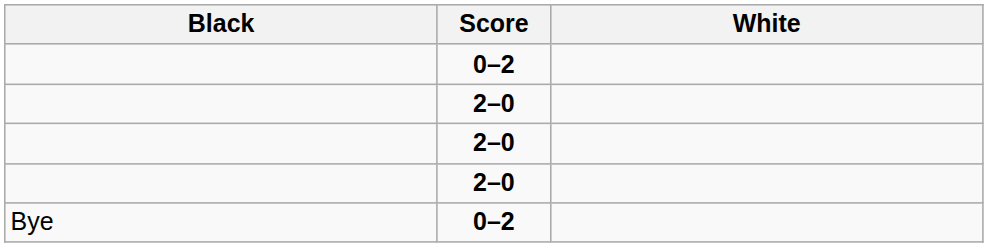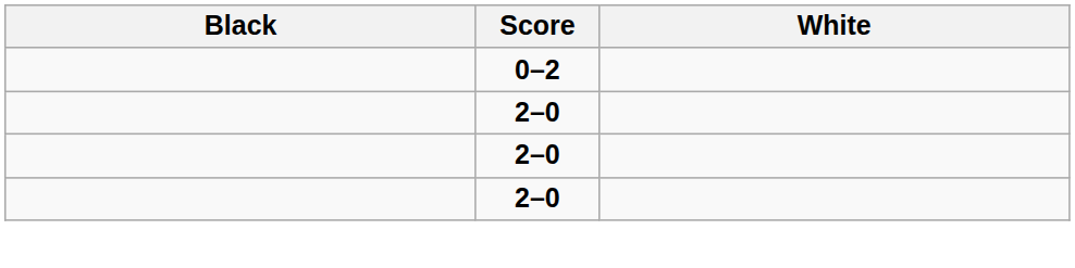 <table class="wikitable" style="text-align: center;">
 <tr>
 <th align="right" width="270">Black</th>
 <th width="65">Score</th>
 <th align="left" width="270">White</th>
 </tr>
 <tr>
 <td align=left></td>
 <td align=center><strong>0–2</strong></td>
 <td align=left><strong></strong></td>
 </tr>
 <tr>
 <td align=left><strong></strong></td>
 <td align=center><strong>2–0</strong></td>
 <td align=left></td>
 </tr>
 <tr>
 <td align=left><strong></strong></td>
 <td align=center><strong>2–0</strong></td>
 <td align=left></td>
 </tr>
 <tr>
 <td align=left><strong> </strong></td>
 <td align=center><strong>2–0</strong></td>
 <td align=left></td>
 </tr>
-<tr>
-<td align=left>Bye</td>
-<td align=center><strong>0–2</strong></td>
-<td align=left><strong></strong></td>
-</tr>
 </table>
